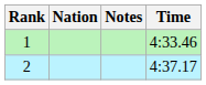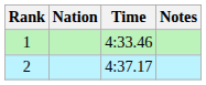 <table class="wikitable sortable" style="text-align:center">
 <tr>
 <th>Rank</th>
 <th>Nation</th>
+<th>Time</th>
 <th>Notes</th>
-<th>Time</th>
 </tr>
 <tr bgcolor=bbf3bb>
 <td>1</td>
 <td align=left></td>
+<td>4:33.46</td>
 <td></td>
-<td>4:33.46</td>
 </tr>
 <tr bgcolor=bbf3ff>
 <td>2</td>
 <td align=left></td>
+<td>4:37.17</td>
 <td></td>
-<td>4:37.17</td>
 </tr>
 </table>
